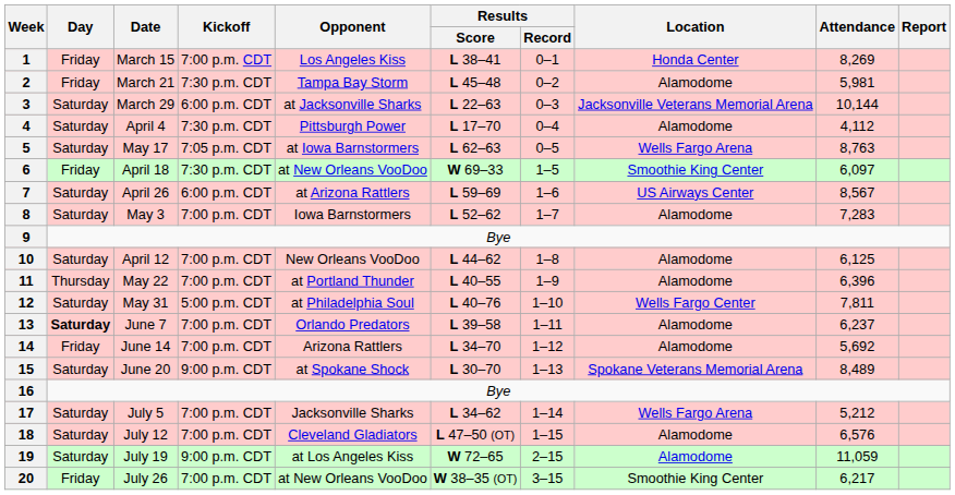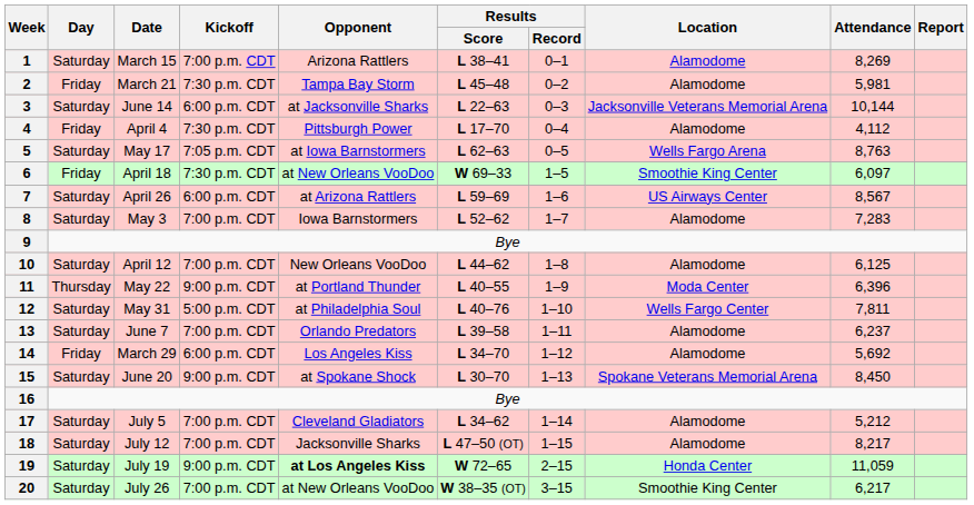 <table class="wikitable" style="font-size: 95%;">
 <tr>
 <th rowspan=2>Week</th>
 <th rowspan=2>Day</th>
 <th rowspan=2>Date</th>
 <th rowspan=2>Kickoff</th>
 <th rowspan=2>Opponent</th>
 <th colspan=2>Results</th>
 <th rowspan=2>Location</th>
 <th rowspan=2>Attendance</th>
 <th rowspan=2>Report</th>
 </tr>
 <tr>
 <th>Score</th>
 <th>Record</th>
 </tr>
 <tr style= background:#ffcccc>
 <th align="center"><strong>1</strong></th>
-<td align="center">Friday</td>
+<td align="center">Saturday</td>
 <td align="center">March 15</td>
 <td align="center">7:00 p.m. <a href='#'>CDT</a></td>
-<td align="center"><a href='#'>Los Angeles Kiss</a></td>
+<td align="center">Arizona Rattlers</td>
 <td align="center"><strong>L</strong> 38–41</td>
 <td align="center">0–1</td>
-<td align="center"><a href='#'>Honda Center</a></td>
+<td align="center"><a href='#'>Alamodome</a></td>
 <td align="center">8,269</td>
 <td align="center"></td>
 </tr>
 <tr style= background:#ffcccc>
 <th align="center"><strong>2</strong></th>
 <td align="center">Friday</td>
 <td align="center">March 21</td>
 <td align="center">7:30 p.m. CDT</td>
 <td align="center"><a href='#'>Tampa Bay Storm</a></td>
 <td align="center"><strong>L</strong> 45–48</td>
 <td align="center">0–2</td>
 <td align="center">Alamodome</td>
 <td align="center">5,981</td>
 <td align="center"></td>
 </tr>
 <tr style= background:#ffcccc>
 <th align="center"><strong>3</strong></th>
 <td align="center">Saturday</td>
-<td align="center">March 29</td>
+<td align="center">June 14</td>
 <td align="center">6:00 p.m. CDT</td>
 <td align="center">at <a href='#'>Jacksonville Sharks</a></td>
 <td align="center"><strong>L</strong> 22–63</td>
 <td align="center">0–3</td>
 <td align="center"><a href='#'>Jacksonville Veterans Memorial Arena</a></td>
 <td align="center">10,144</td>
 <td align="center"></td>
 </tr>
 <tr style= background:#ffcccc>
 <th align="center"><strong>4</strong></th>
-<td align="center">Saturday</td>
+<td align="center">Friday</td>
 <td align="center">April 4</td>
 <td align="center">7:30 p.m. CDT</td>
 <td align="center"><a href='#'>Pittsburgh Power</a></td>
 <td align="center"><strong>L</strong> 17–70</td>
 <td align="center">0–4</td>
 <td align="center">Alamodome</td>
 <td align="center">4,112</td>
 <td align="center"></td>
 </tr>
 <tr style= background:#ffcccc>
 <th align="center"><strong>5</strong></th>
 <td align="center">Saturday</td>
 <td align="center">May 17</td>
 <td align="center">7:05 p.m. CDT</td>
 <td align="center">at <a href='#'>Iowa Barnstormers</a></td>
 <td align="center"><strong>L</strong> 62–63</td>
 <td align="center">0–5</td>
 <td align="center"><a href='#'>Wells Fargo Arena</a></td>
 <td align="center">8,763</td>
 <td align="center"></td>
 </tr>
 <tr style= background:#ccffcc>
 <th align="center"><strong>6</strong></th>
 <td align="center">Friday</td>
 <td align="center">April 18</td>
 <td align="center">7:30 p.m. CDT</td>
 <td align="center">at <a href='#'>New Orleans VooDoo</a></td>
 <td align="center"><strong>W</strong> 69–33</td>
 <td align="center">1–5</td>
 <td align="center"><a href='#'>Smoothie King Center</a></td>
 <td align="center">6,097</td>
 <td align="center"></td>
 </tr>
 <tr style= background:#ffcccc>
 <th align="center"><strong>7</strong></th>
 <td align="center">Saturday</td>
 <td align="center">April 26</td>
 <td align="center">6:00 p.m. CDT</td>
 <td align="center">at <a href='#'>Arizona Rattlers</a></td>
 <td align="center"><strong>L</strong> 59–69</td>
 <td align="center">1–6</td>
 <td align="center"><a href='#'>US Airways Center</a></td>
 <td align="center">8,567</td>
 <td align="center"></td>
 </tr>
 <tr style= background:#ffcccc>
 <th align="center"><strong>8</strong></th>
 <td align="center">Saturday</td>
 <td align="center">May 3</td>
 <td align="center">7:00 p.m. CDT</td>
 <td align="center">Iowa Barnstormers</td>
 <td align="center"><strong>L</strong> 52–62</td>
 <td align="center">1–7</td>
 <td align="center">Alamodome</td>
 <td align="center">7,283</td>
 <td align="center"></td>
 </tr>
 <tr style=>
 <th align="center"><strong>9</strong></th>
 <td colspan=9 align="center" valign="middle"><em>Bye</em></td>
 </tr>
 <tr style= background:#ffcccc>
 <th align="center"><strong>10</strong></th>
 <td align="center">Saturday</td>
 <td align="center">April 12</td>
 <td align="center">7:00 p.m. CDT</td>
 <td align="center">New Orleans VooDoo</td>
 <td align="center"><strong>L</strong> 44–62</td>
 <td align="center">1–8</td>
 <td align="center">Alamodome</td>
 <td align="center">6,125</td>
 <td align="center"></td>
 </tr>
 <tr style= background:#ffcccc>
 <th align="center"><strong>11</strong></th>
 <td align="center">Thursday</td>
 <td align="center">May 22</td>
-<td align="center">7:00 p.m. CDT</td>
+<td align="center">9:00 p.m. CDT</td>
 <td align="center">at <a href='#'>Portland Thunder</a></td>
 <td align="center"><strong>L</strong> 40–55</td>
 <td align="center">1–9</td>
-<td align="center">Alamodome</td>
+<td align="center"><a href='#'>Moda Center</a></td>
 <td align="center">6,396</td>
 <td align="center"></td>
 </tr>
 <tr style= background:#ffcccc>
 <th align="center"><strong>12</strong></th>
 <td align="center">Saturday</td>
 <td align="center">May 31</td>
 <td align="center">5:00 p.m. CDT</td>
 <td align="center">at <a href='#'>Philadelphia Soul</a></td>
 <td align="center"><strong>L</strong> 40–76</td>
 <td align="center">1–10</td>
 <td align="center"><a href='#'>Wells Fargo Center</a></td>
 <td align="center">7,811</td>
 <td align="center"></td>
 </tr>
 <tr style= background:#ffcccc>
 <th align="center"><strong>13</strong></th>
-<td align="center"><strong>Saturday</strong></td>
+<td align="center">Saturday</td>
 <td align="center">June 7</td>
 <td align="center">7:00 p.m. CDT</td>
 <td align="center"><a href='#'>Orlando Predators</a></td>
 <td align="center"><strong>L</strong> 39–58</td>
 <td align="center">1–11</td>
 <td align="center">Alamodome</td>
 <td align="center">6,237</td>
 <td align="center"></td>
 </tr>
 <tr style= background:#ffcccc>
 <th align="center"><strong>14</strong></th>
 <td align="center">Friday</td>
-<td align="center">June 14</td>
-<td align="center">7:00 p.m. CDT</td>
-<td align="center">Arizona Rattlers</td>
+<td align="center">March 29</td>
+<td align="center">6:00 p.m. CDT</td>
+<td align="center"><a href='#'>Los Angeles Kiss</a></td>
 <td align="center"><strong>L</strong> 34–70</td>
 <td align="center">1–12</td>
 <td align="center">Alamodome</td>
 <td align="center">5,692</td>
 <td align="center"></td>
 </tr>
 <tr style= background:#ffcccc>
 <th align="center"><strong>15</strong></th>
 <td align="center">Saturday</td>
 <td align="center">June 20</td>
 <td align="center">9:00 p.m. CDT</td>
 <td align="center">at <a href='#'>Spokane Shock</a></td>
 <td align="center"><strong>L</strong> 30–70</td>
 <td align="center">1–13</td>
 <td align="center"><a href='#'>Spokane Veterans Memorial Arena</a></td>
-<td align="center">8,489</td>
+<td align="center">8,450</td>
 <td align="center"></td>
 </tr>
 <tr style=>
 <th align="center"><strong>16</strong></th>
 <td colspan=9 align="center" valign="middle"><em>Bye</em></td>
 </tr>
 <tr style= background:#ffcccc>
 <th align="center"><strong>17</strong></th>
 <td align="center">Saturday</td>
 <td align="center">July 5</td>
 <td align="center">7:00 p.m. CDT</td>
-<td align="center">Jacksonville Sharks</td>
+<td align="center"><a href='#'>Cleveland Gladiators</a></td>
 <td align="center"><strong>L</strong> 34–62</td>
 <td align="center">1–14</td>
-<td align="center"><a href='#'>Wells Fargo Arena</a></td>
+<td align="center">Alamodome</td>
 <td align="center">5,212</td>
 <td align="center"></td>
 </tr>
 <tr style= background:#ffcccc>
 <th align="center"><strong>18</strong></th>
 <td align="center">Saturday</td>
 <td align="center">July 12</td>
 <td align="center">7:00 p.m. CDT</td>
-<td align="center"><a href='#'>Cleveland Gladiators</a></td>
+<td align="center">Jacksonville Sharks</td>
 <td align="center"><strong>L</strong> 47–50 <small>(OT)</small></td>
 <td align="center">1–15</td>
 <td align="center">Alamodome</td>
-<td align="center">6,576</td>
+<td align="center">8,217</td>
 <td align="center"></td>
 </tr>
 <tr style= background:#ccffcc>
 <th align="center"><strong>19</strong></th>
 <td align="center">Saturday</td>
 <td align="center">July 19</td>
 <td align="center">9:00 p.m. CDT</td>
-<td align="center">at Los Angeles Kiss</td>
+<td align="center"><strong>at Los Angeles Kiss</strong></td>
 <td align="center"><strong>W</strong> 72–65</td>
 <td align="center">2–15</td>
-<td align="center"><a href='#'>Alamodome</a></td>
+<td align="center"><a href='#'>Honda Center</a></td>
 <td align="center">11,059</td>
 <td align="center"></td>
 </tr>
 <tr style= background:#ccffcc>
 <th align="center"><strong>20</strong></th>
-<td align="center">Friday</td>
+<td align="center">Saturday</td>
 <td align="center">July 26</td>
 <td align="center">7:00 p.m. CDT</td>
 <td align="center">at New Orleans VooDoo</td>
 <td align="center"><strong>W</strong> 38–35 <small>(OT)</small></td>
 <td align="center">3–15</td>
 <td align="center">Smoothie King Center</td>
 <td align="center">6,217</td>
 <td align="center"></td>
 </tr>
 </table>
